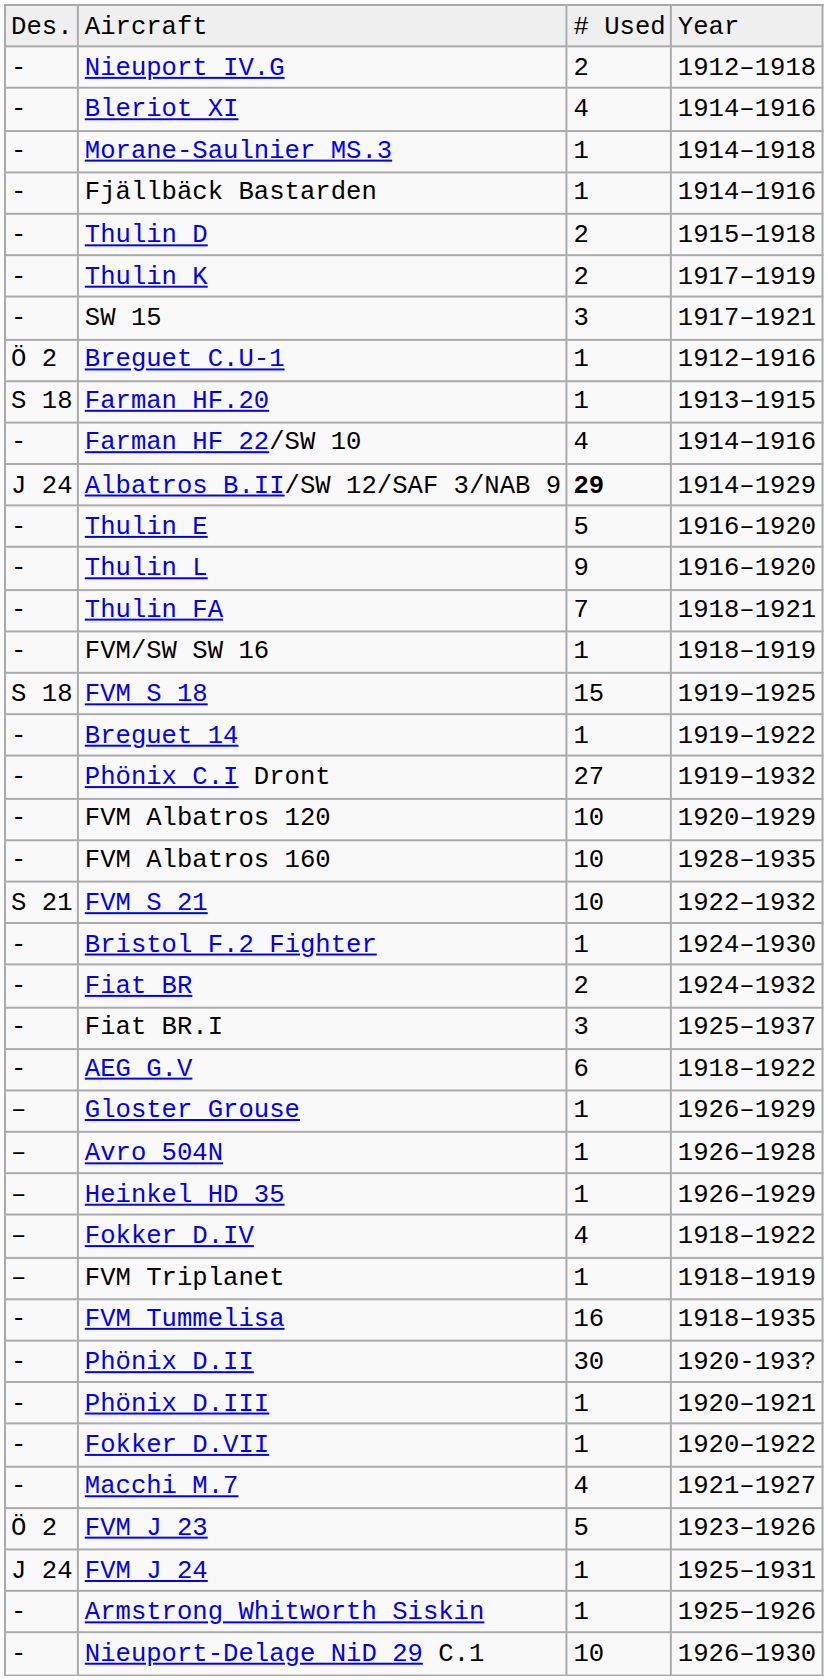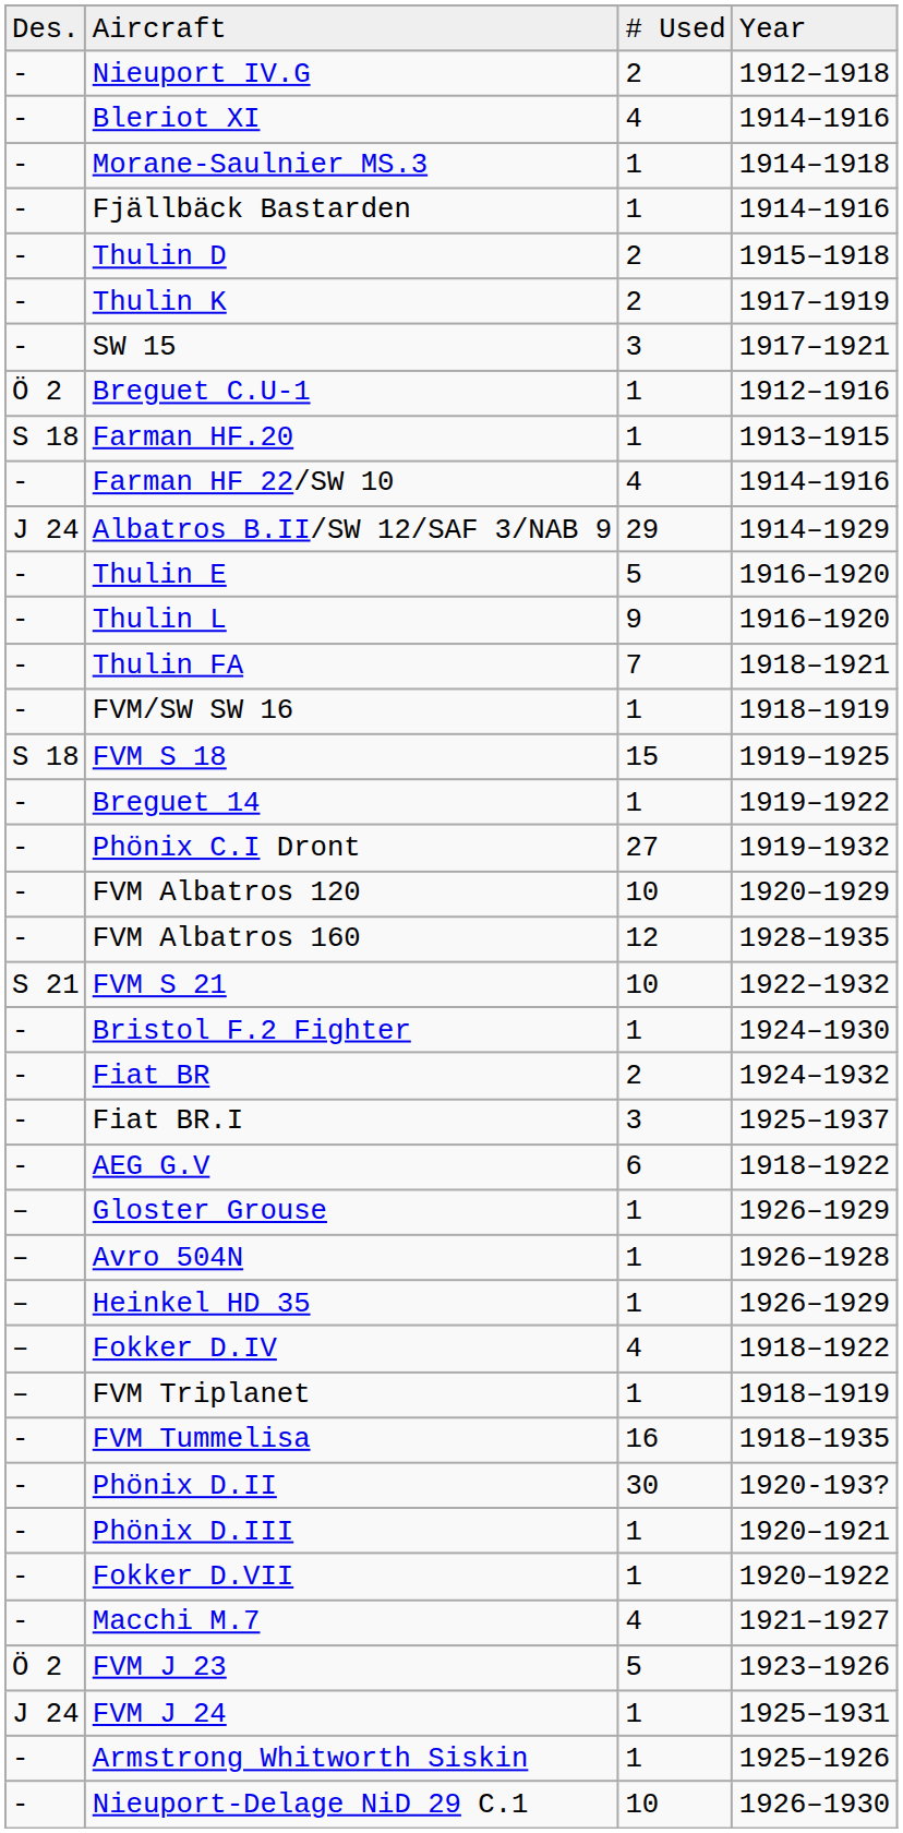 <table class="wikitable sortable">
 <tr style="background:#efefef;">
 <td>Des.</td>
 <td>Aircraft</td>
 <td># Used</td>
 <td>Year</td>
 </tr>
 <tr>
 <td>-</td>
 <td><a href='#'>Nieuport IV.G</a></td>
 <td>2</td>
 <td>1912–1918</td>
 </tr>
 <tr>
 <td>-</td>
 <td><a href='#'>Bleriot XI</a></td>
 <td>4</td>
 <td>1914–1916</td>
 </tr>
 <tr>
 <td>-</td>
 <td><a href='#'>Morane-Saulnier MS.3</a></td>
 <td>1</td>
 <td>1914–1918</td>
 </tr>
 <tr>
 <td>-</td>
 <td>Fjällbäck Bastarden</td>
 <td>1</td>
 <td>1914–1916</td>
 </tr>
 <tr>
 <td>-</td>
 <td><a href='#'>Thulin D</a></td>
 <td>2</td>
 <td>1915–1918</td>
 </tr>
 <tr>
 <td>-</td>
 <td><a href='#'>Thulin K</a></td>
 <td>2</td>
 <td>1917–1919</td>
 </tr>
 <tr>
 <td>-</td>
 <td>SW 15</td>
 <td>3</td>
 <td>1917–1921</td>
 </tr>
 <tr>
 <td>Ö 2</td>
 <td><a href='#'>Breguet C.U-1</a></td>
 <td>1</td>
 <td>1912–1916</td>
 </tr>
 <tr>
 <td>S 18</td>
 <td><a href='#'>Farman HF.20</a></td>
 <td>1</td>
 <td>1913–1915</td>
 </tr>
 <tr>
 <td>-</td>
 <td><a href='#'>Farman HF 22</a>/SW 10</td>
 <td>4</td>
 <td>1914–1916</td>
 </tr>
 <tr>
 <td>J 24</td>
 <td><a href='#'>Albatros B.II</a>/SW 12/SAF 3/NAB 9</td>
-<td><strong>29</strong></td>
+<td>29</td>
 <td>1914–1929</td>
 </tr>
 <tr>
 <td>-</td>
 <td><a href='#'>Thulin E</a></td>
 <td>5</td>
 <td>1916–1920</td>
 </tr>
 <tr>
 <td>-</td>
 <td><a href='#'>Thulin L</a></td>
 <td>9</td>
 <td>1916–1920</td>
 </tr>
 <tr>
 <td>-</td>
 <td><a href='#'>Thulin FA</a></td>
 <td>7</td>
 <td>1918–1921</td>
 </tr>
 <tr>
 <td>-</td>
 <td>FVM/SW SW 16</td>
 <td>1</td>
 <td>1918–1919</td>
 </tr>
 <tr>
 <td>S 18</td>
 <td><a href='#'>FVM S 18</a></td>
 <td>15</td>
 <td>1919–1925</td>
 </tr>
 <tr>
 <td>-</td>
 <td><a href='#'>Breguet 14</a></td>
 <td>1</td>
 <td>1919–1922</td>
 </tr>
 <tr>
 <td>-</td>
 <td><a href='#'>Phönix C.I</a> Dront</td>
 <td>27</td>
 <td>1919–1932</td>
 </tr>
 <tr>
 <td>-</td>
 <td>FVM Albatros 120</td>
 <td>10</td>
 <td>1920–1929</td>
 </tr>
 <tr>
 <td>-</td>
 <td>FVM Albatros 160</td>
-<td>10</td>
+<td>12</td>
 <td>1928–1935</td>
 </tr>
 <tr>
 <td>S 21</td>
 <td><a href='#'>FVM S 21</a></td>
 <td>10</td>
 <td>1922–1932</td>
 </tr>
 <tr>
 <td>-</td>
 <td><a href='#'>Bristol F.2 Fighter</a></td>
 <td>1</td>
 <td>1924–1930</td>
 </tr>
 <tr>
 <td>-</td>
 <td><a href='#'>Fiat BR</a></td>
 <td>2</td>
 <td>1924–1932</td>
 </tr>
 <tr>
 <td>-</td>
 <td>Fiat BR.I</td>
 <td>3</td>
 <td>1925–1937</td>
 </tr>
 <tr>
 <td>-</td>
 <td><a href='#'>AEG G.V</a></td>
 <td>6</td>
 <td>1918–1922</td>
 </tr>
 <tr>
 <td>–</td>
 <td><a href='#'>Gloster Grouse</a></td>
 <td>1</td>
 <td>1926–1929</td>
 </tr>
 <tr>
 <td>–</td>
 <td><a href='#'>Avro 504N</a></td>
 <td>1</td>
 <td>1926–1928</td>
 </tr>
 <tr>
 <td>–</td>
 <td><a href='#'>Heinkel HD 35</a></td>
 <td>1</td>
 <td>1926–1929</td>
 </tr>
 <tr>
 <td>–</td>
 <td><a href='#'>Fokker D.IV</a></td>
 <td>4</td>
 <td>1918–1922</td>
 </tr>
 <tr>
 <td>–</td>
 <td>FVM Triplanet</td>
 <td>1</td>
 <td>1918–1919</td>
 </tr>
 <tr>
 <td>-</td>
 <td><a href='#'>FVM Tummelisa</a></td>
 <td>16</td>
 <td>1918–1935</td>
 </tr>
 <tr>
 <td>-</td>
 <td><a href='#'>Phönix D.II</a></td>
 <td>30</td>
 <td>1920-193?</td>
 </tr>
 <tr>
 <td>-</td>
 <td><a href='#'>Phönix D.III</a></td>
 <td>1</td>
 <td>1920–1921</td>
 </tr>
 <tr>
 <td>-</td>
 <td><a href='#'>Fokker D.VII</a></td>
 <td>1</td>
 <td>1920–1922</td>
 </tr>
 <tr>
 <td>-</td>
 <td><a href='#'>Macchi M.7</a></td>
 <td>4</td>
 <td>1921–1927</td>
 </tr>
 <tr>
 <td>Ö 2</td>
 <td><a href='#'>FVM J 23</a></td>
 <td>5</td>
 <td>1923–1926</td>
 </tr>
 <tr>
 <td>J 24</td>
 <td><a href='#'>FVM J 24</a></td>
 <td>1</td>
 <td>1925–1931</td>
 </tr>
 <tr>
 <td>-</td>
 <td><a href='#'>Armstrong Whitworth Siskin</a></td>
 <td>1</td>
 <td>1925–1926</td>
 </tr>
 <tr>
 <td>-</td>
 <td><a href='#'>Nieuport-Delage NiD 29</a> C.1</td>
 <td>10</td>
 <td>1926–1930</td>
 </tr>
 </table>
